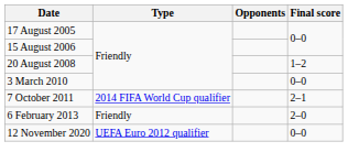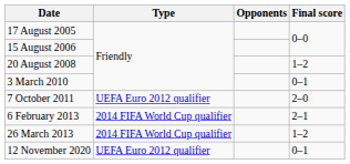 <table class="wikitable" style="text-align: center width=60%">
 <tr>
 <th>Date</th>
 <th>Type</th>
 <th>Opponents</th>
 <th>Final score</th>
 </tr>
 <tr>
 <td>17 August 2005</td>
 <td rowspan=4>Friendly</td>
 <td></td>
 <td rowspan=2>0–0</td>
 </tr>
 <tr>
 <td>15 August 2006</td>
 <td></td>
 </tr>
 <tr>
 <td>20 August 2008</td>
 <td></td>
 <td>1–2</td>
 </tr>
 <tr>
 <td>3 March 2010</td>
 <td></td>
-<td>0–0</td>
+<td>0–1</td>
 </tr>
 <tr>
 <td>7 October 2011</td>
+<td><a href='#'>UEFA Euro 2012 qualifier</a></td>
+<td></td>
+<td>2–0</td>
+</tr>
+<tr>
+<td>6 February 2013</td>
 <td><a href='#'>2014 FIFA World Cup qualifier</a></td>
 <td></td>
 <td>2–1</td>
 </tr>
 <tr>
-<td>6 February 2013</td>
-<td>Friendly</td>
+<td>26 March 2013</td>
+<td><a href='#'>2014 FIFA World Cup qualifier</a></td>
 <td></td>
-<td>2–0</td>
+<td>1–2</td>
 </tr>
 <tr>
 <td>12 November 2020</td>
 <td><a href='#'>UEFA Euro 2012 qualifier</a></td>
 <td></td>
-<td>0–0</td>
+<td>0–1</td>
 </tr>
 </table>
